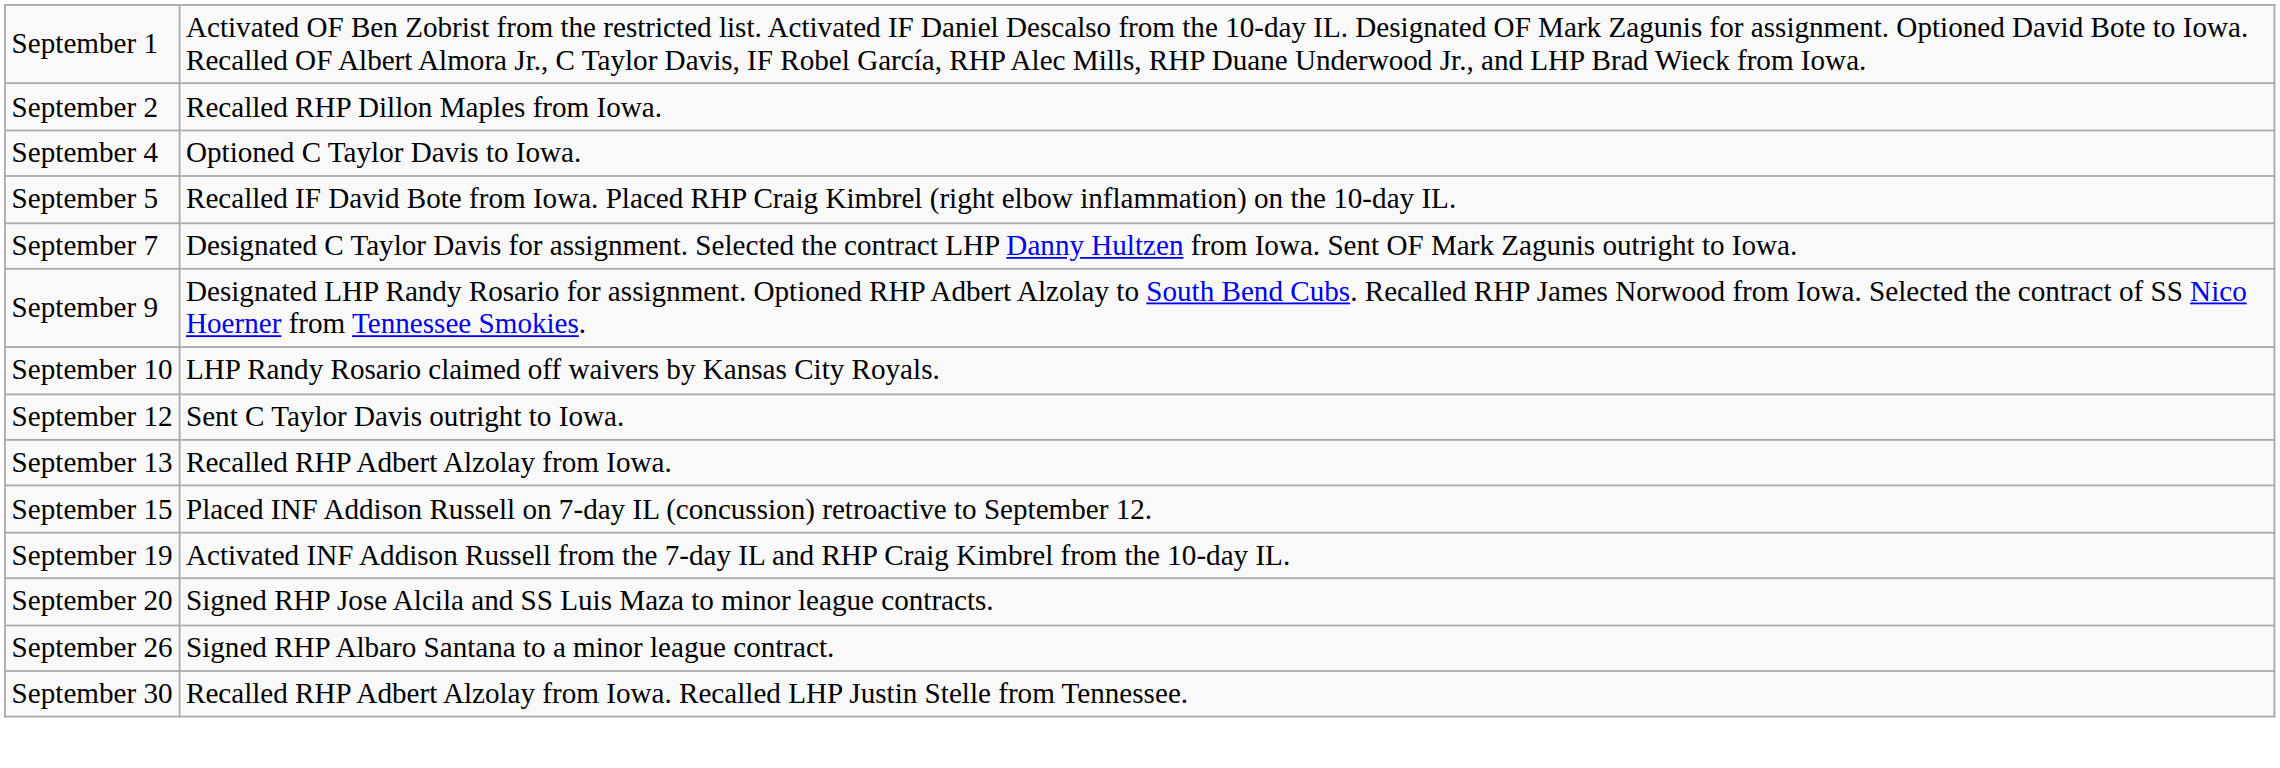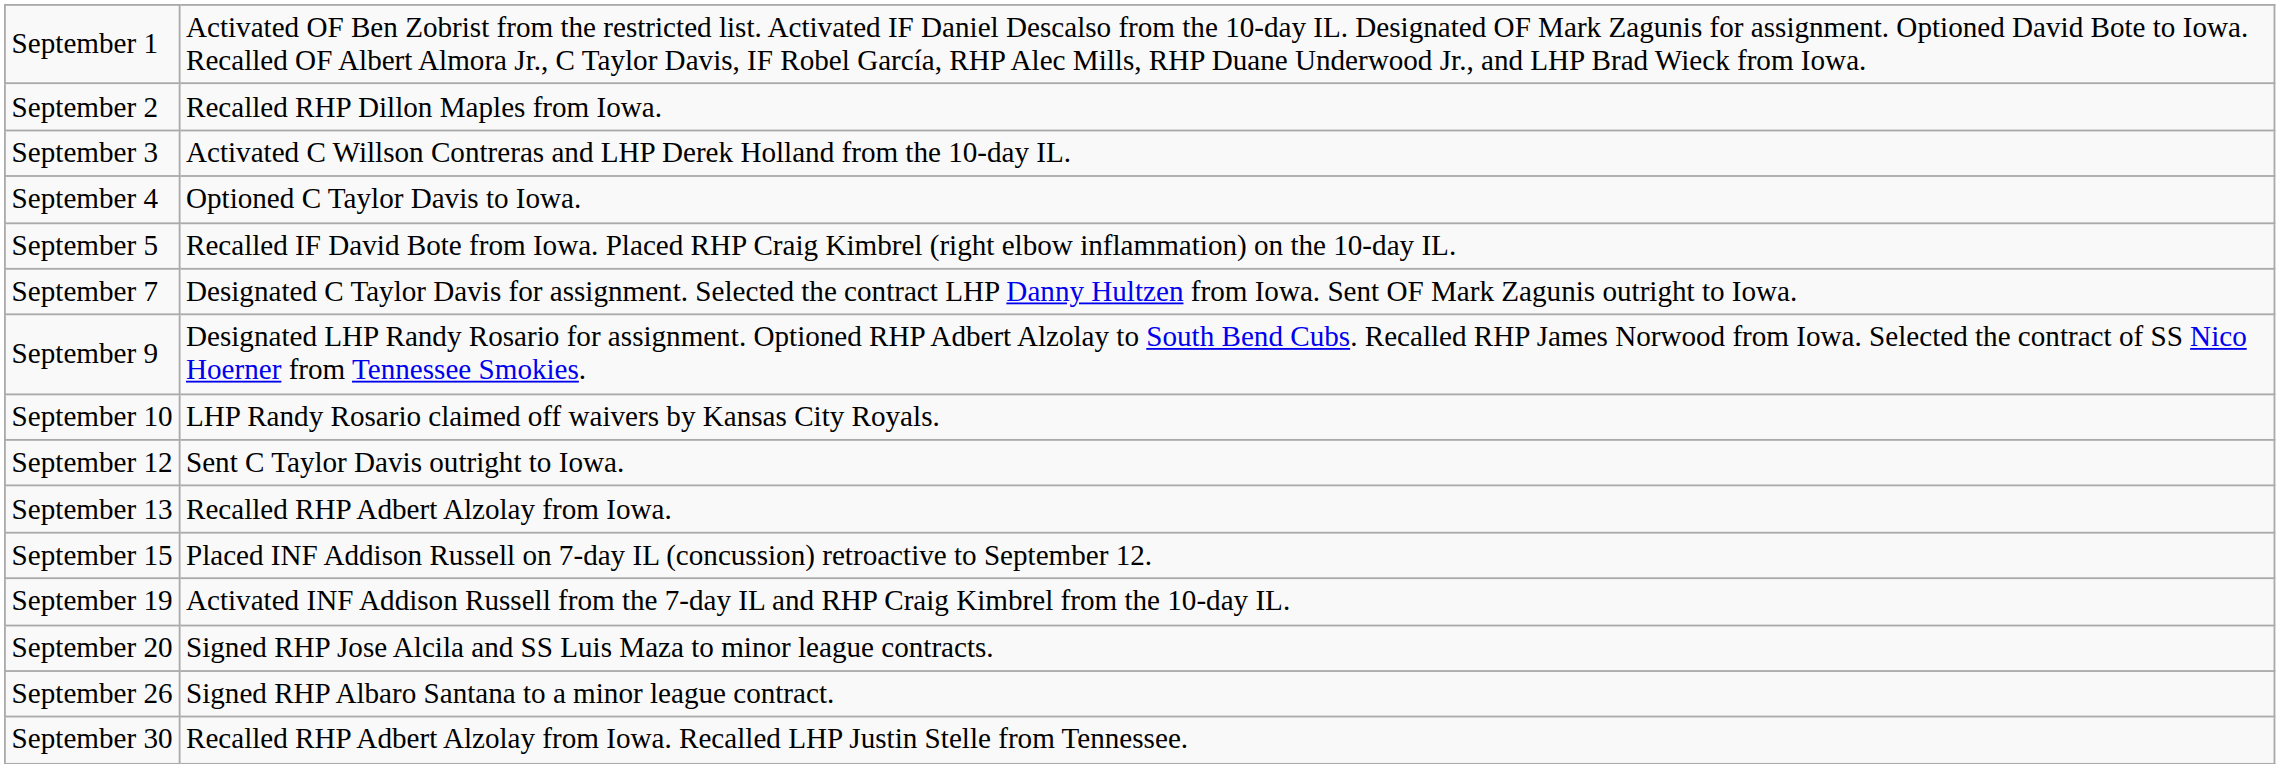 <table class="wikitable">
 <tr>
 <td>September 1</td>
 <td>Activated OF Ben Zobrist from the restricted list. Activated IF Daniel Descalso from the 10-day IL. Designated OF Mark Zagunis for assignment. Optioned David Bote to Iowa. Recalled OF Albert Almora Jr., C Taylor Davis, IF Robel García, RHP Alec Mills, RHP Duane Underwood Jr., and LHP Brad Wieck from Iowa.</td>
 </tr>
 <tr>
 <td>September 2</td>
 <td>Recalled RHP Dillon Maples from Iowa.</td>
+</tr>
+<tr>
+<td>September 3</td>
+<td>Activated C Willson Contreras and LHP Derek Holland from the 10-day IL.</td>
 </tr>
 <tr>
 <td>September 4</td>
 <td>Optioned C Taylor Davis to Iowa.</td>
 </tr>
 <tr>
 <td>September 5</td>
 <td>Recalled IF David Bote from Iowa. Placed RHP Craig Kimbrel (right elbow inflammation) on the 10-day IL.</td>
 </tr>
 <tr>
 <td>September 7</td>
 <td>Designated C Taylor Davis for assignment. Selected the contract LHP <a href='#'>Danny Hultzen</a> from Iowa. Sent OF Mark Zagunis outright to Iowa.</td>
 </tr>
 <tr>
 <td>September 9</td>
 <td>Designated LHP Randy Rosario for assignment. Optioned RHP Adbert Alzolay to <a href='#'>South Bend Cubs</a>. Recalled RHP James Norwood from Iowa. Selected the contract of SS <a href='#'>Nico Hoerner</a> from <a href='#'>Tennessee Smokies</a>.</td>
 </tr>
 <tr>
 <td>September 10</td>
 <td>LHP Randy Rosario claimed off waivers by Kansas City Royals.</td>
 </tr>
 <tr>
 <td>September 12</td>
 <td>Sent C Taylor Davis outright to Iowa.</td>
 </tr>
 <tr>
 <td>September 13</td>
 <td>Recalled RHP Adbert Alzolay from Iowa.</td>
 </tr>
 <tr>
 <td>September 15</td>
 <td>Placed INF Addison Russell on 7-day IL (concussion) retroactive to September 12.</td>
 </tr>
 <tr>
 <td>September 19</td>
 <td>Activated INF Addison Russell from the 7-day IL and RHP Craig Kimbrel from the 10-day IL.</td>
 </tr>
 <tr>
 <td>September 20</td>
 <td>Signed RHP Jose Alcila and SS Luis Maza to minor league contracts.</td>
 </tr>
 <tr>
 <td>September 26</td>
 <td>Signed RHP Albaro Santana to a minor league contract.</td>
 </tr>
 <tr>
 <td>September 30</td>
 <td>Recalled RHP Adbert Alzolay from Iowa. Recalled LHP Justin Stelle from Tennessee.</td>
 </tr>
 </table>
